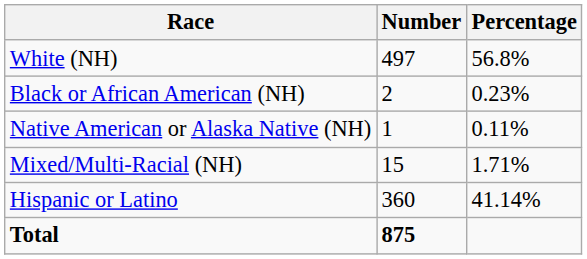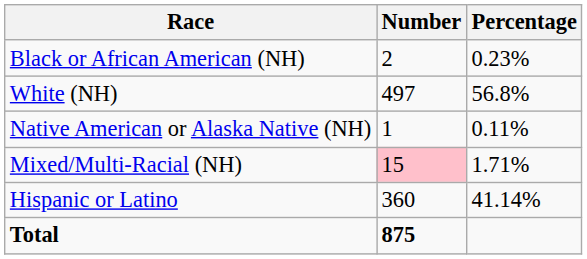 <table class="wikitable">
 <tr>
 <th>Race</th>
 <th>Number</th>
 <th>Percentage</th>
 </tr>
 <tr>
+<td><a href='#'>Black or African American</a> (NH)</td>
+<td>2</td>
+<td>0.23%</td>
+</tr>
+<tr>
 <td><a href='#'>White</a> (NH)</td>
 <td>497</td>
 <td>56.8%</td>
-</tr>
-<tr>
-<td><a href='#'>Black or African American</a> (NH)</td>
-<td>2</td>
-<td>0.23%</td>
 </tr>
 <tr>
 <td><a href='#'>Native American</a> or <a href='#'>Alaska Native</a> (NH)</td>
 <td>1</td>
 <td>0.11%</td>
 </tr>
 <tr>
 <td><a href='#'>Mixed/Multi-Racial</a> (NH)</td>
-<td>15</td>
+<td style="background: pink;">15</td>
 <td>1.71%</td>
 </tr>
 <tr>
 <td><a href='#'>Hispanic or Latino</a></td>
 <td>360</td>
 <td>41.14%</td>
 </tr>
 <tr>
 <td><strong>Total</strong></td>
 <td><strong>875</strong></td>
 <td></td>
 </tr>
 </table>
